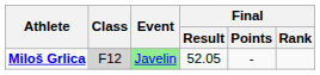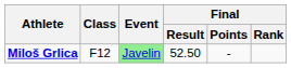 <table class=wikitable style="font-size:90%">
 <tr>
 <th rowspan="2">Athlete</th>
 <th rowspan="2">Class</th>
 <th rowspan="2">Event</th>
 <th colspan="3">Final</th>
 </tr>
 <tr>
 <th>Result</th>
 <th>Points</th>
 <th>Rank</th>
 </tr>
 <tr>
 <td><strong><a href='#'>Miloš Grlica</a></strong></td>
-<td style="background: lightgrey; text-align:center;">F12</td>
+<td style="text-align:center;">F12</td>
 <td style="background: lightgreen;"><a href='#'>Javelin</a></td>
-<td style="text-align:center;">52.05</td>
+<td style="text-align:center;">52.50</td>
 <td style="text-align:center;">-</td>
 <td style="text-align:center;"></td>
 </tr>
 </table>
